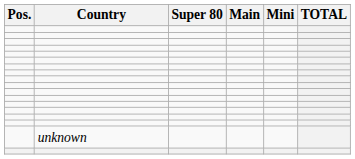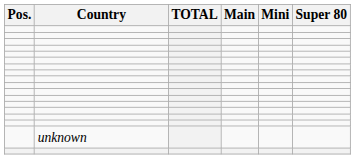 <table class="wikitable">
 <tr>
 <th width="20">Pos.</th>
 <th width="150">Country</th>
-<th !width="80">Super 80</th>
+<th !width="80">TOTAL</th>
 <th !width="80">Main</th>
 <th !width="80">Mini</th>
-<th !width="80">TOTAL</th>
+<th !width="80">Super 80</th>
 </tr>
 <tr>
 <td></td>
 <td></td>
+<th></th>
 <td></td>
 <td></td>
 <td></td>
-<th></th>
 </tr>
 <tr>
 <td></td>
 <td></td>
+<th></th>
 <td></td>
 <td></td>
 <td></td>
-<th></th>
 </tr>
 <tr>
 <td></td>
 <td></td>
+<th></th>
 <td></td>
 <td></td>
 <td></td>
-<th></th>
 </tr>
 <tr>
 <td></td>
 <td></td>
+<th></th>
 <td></td>
 <td></td>
 <td></td>
-<th></th>
 </tr>
 <tr>
 <td></td>
 <td></td>
+<th></th>
 <td></td>
 <td></td>
 <td></td>
-<th></th>
 </tr>
 <tr>
 <td></td>
 <td></td>
+<th></th>
 <td></td>
 <td></td>
 <td></td>
-<th></th>
 </tr>
 <tr>
 <td></td>
 <td></td>
+<th></th>
 <td></td>
 <td></td>
 <td></td>
-<th></th>
 </tr>
 <tr>
 <td></td>
 <td></td>
+<th></th>
 <td></td>
 <td></td>
 <td></td>
-<th></th>
 </tr>
 <tr>
 <td></td>
 <td></td>
+<th></th>
 <td></td>
 <td></td>
 <td></td>
-<th></th>
 </tr>
 <tr>
 <td></td>
 <td></td>
+<th></th>
 <td></td>
 <td></td>
 <td></td>
-<th></th>
 </tr>
 <tr>
 <td></td>
 <td></td>
+<th></th>
 <td></td>
 <td></td>
 <td></td>
-<th></th>
 </tr>
 <tr>
 <td></td>
 <td></td>
+<th></th>
 <td></td>
 <td></td>
 <td></td>
-<th></th>
 </tr>
 <tr>
 <td></td>
 <td></td>
+<th></th>
 <td></td>
 <td></td>
 <td></td>
-<th></th>
 </tr>
 <tr>
 <td></td>
 <td></td>
+<th></th>
 <td></td>
 <td></td>
 <td></td>
-<th></th>
 </tr>
 <tr>
 <td></td>
 <td></td>
+<th></th>
 <td></td>
 <td></td>
 <td></td>
-<th></th>
 </tr>
 <tr>
 <td></td>
 <td></td>
+<th></th>
 <td></td>
 <td></td>
 <td></td>
-<th></th>
 </tr>
 <tr>
 <td></td>
 <td><em>unknown</em></td>
+<th></th>
 <td></td>
 <td></td>
 <td></td>
-<th></th>
 </tr>
 <tr>
 <th></th>
 <th></th>
 <th></th>
 <th></th>
 <th></th>
 <th></th>
 </tr>
 </table>
